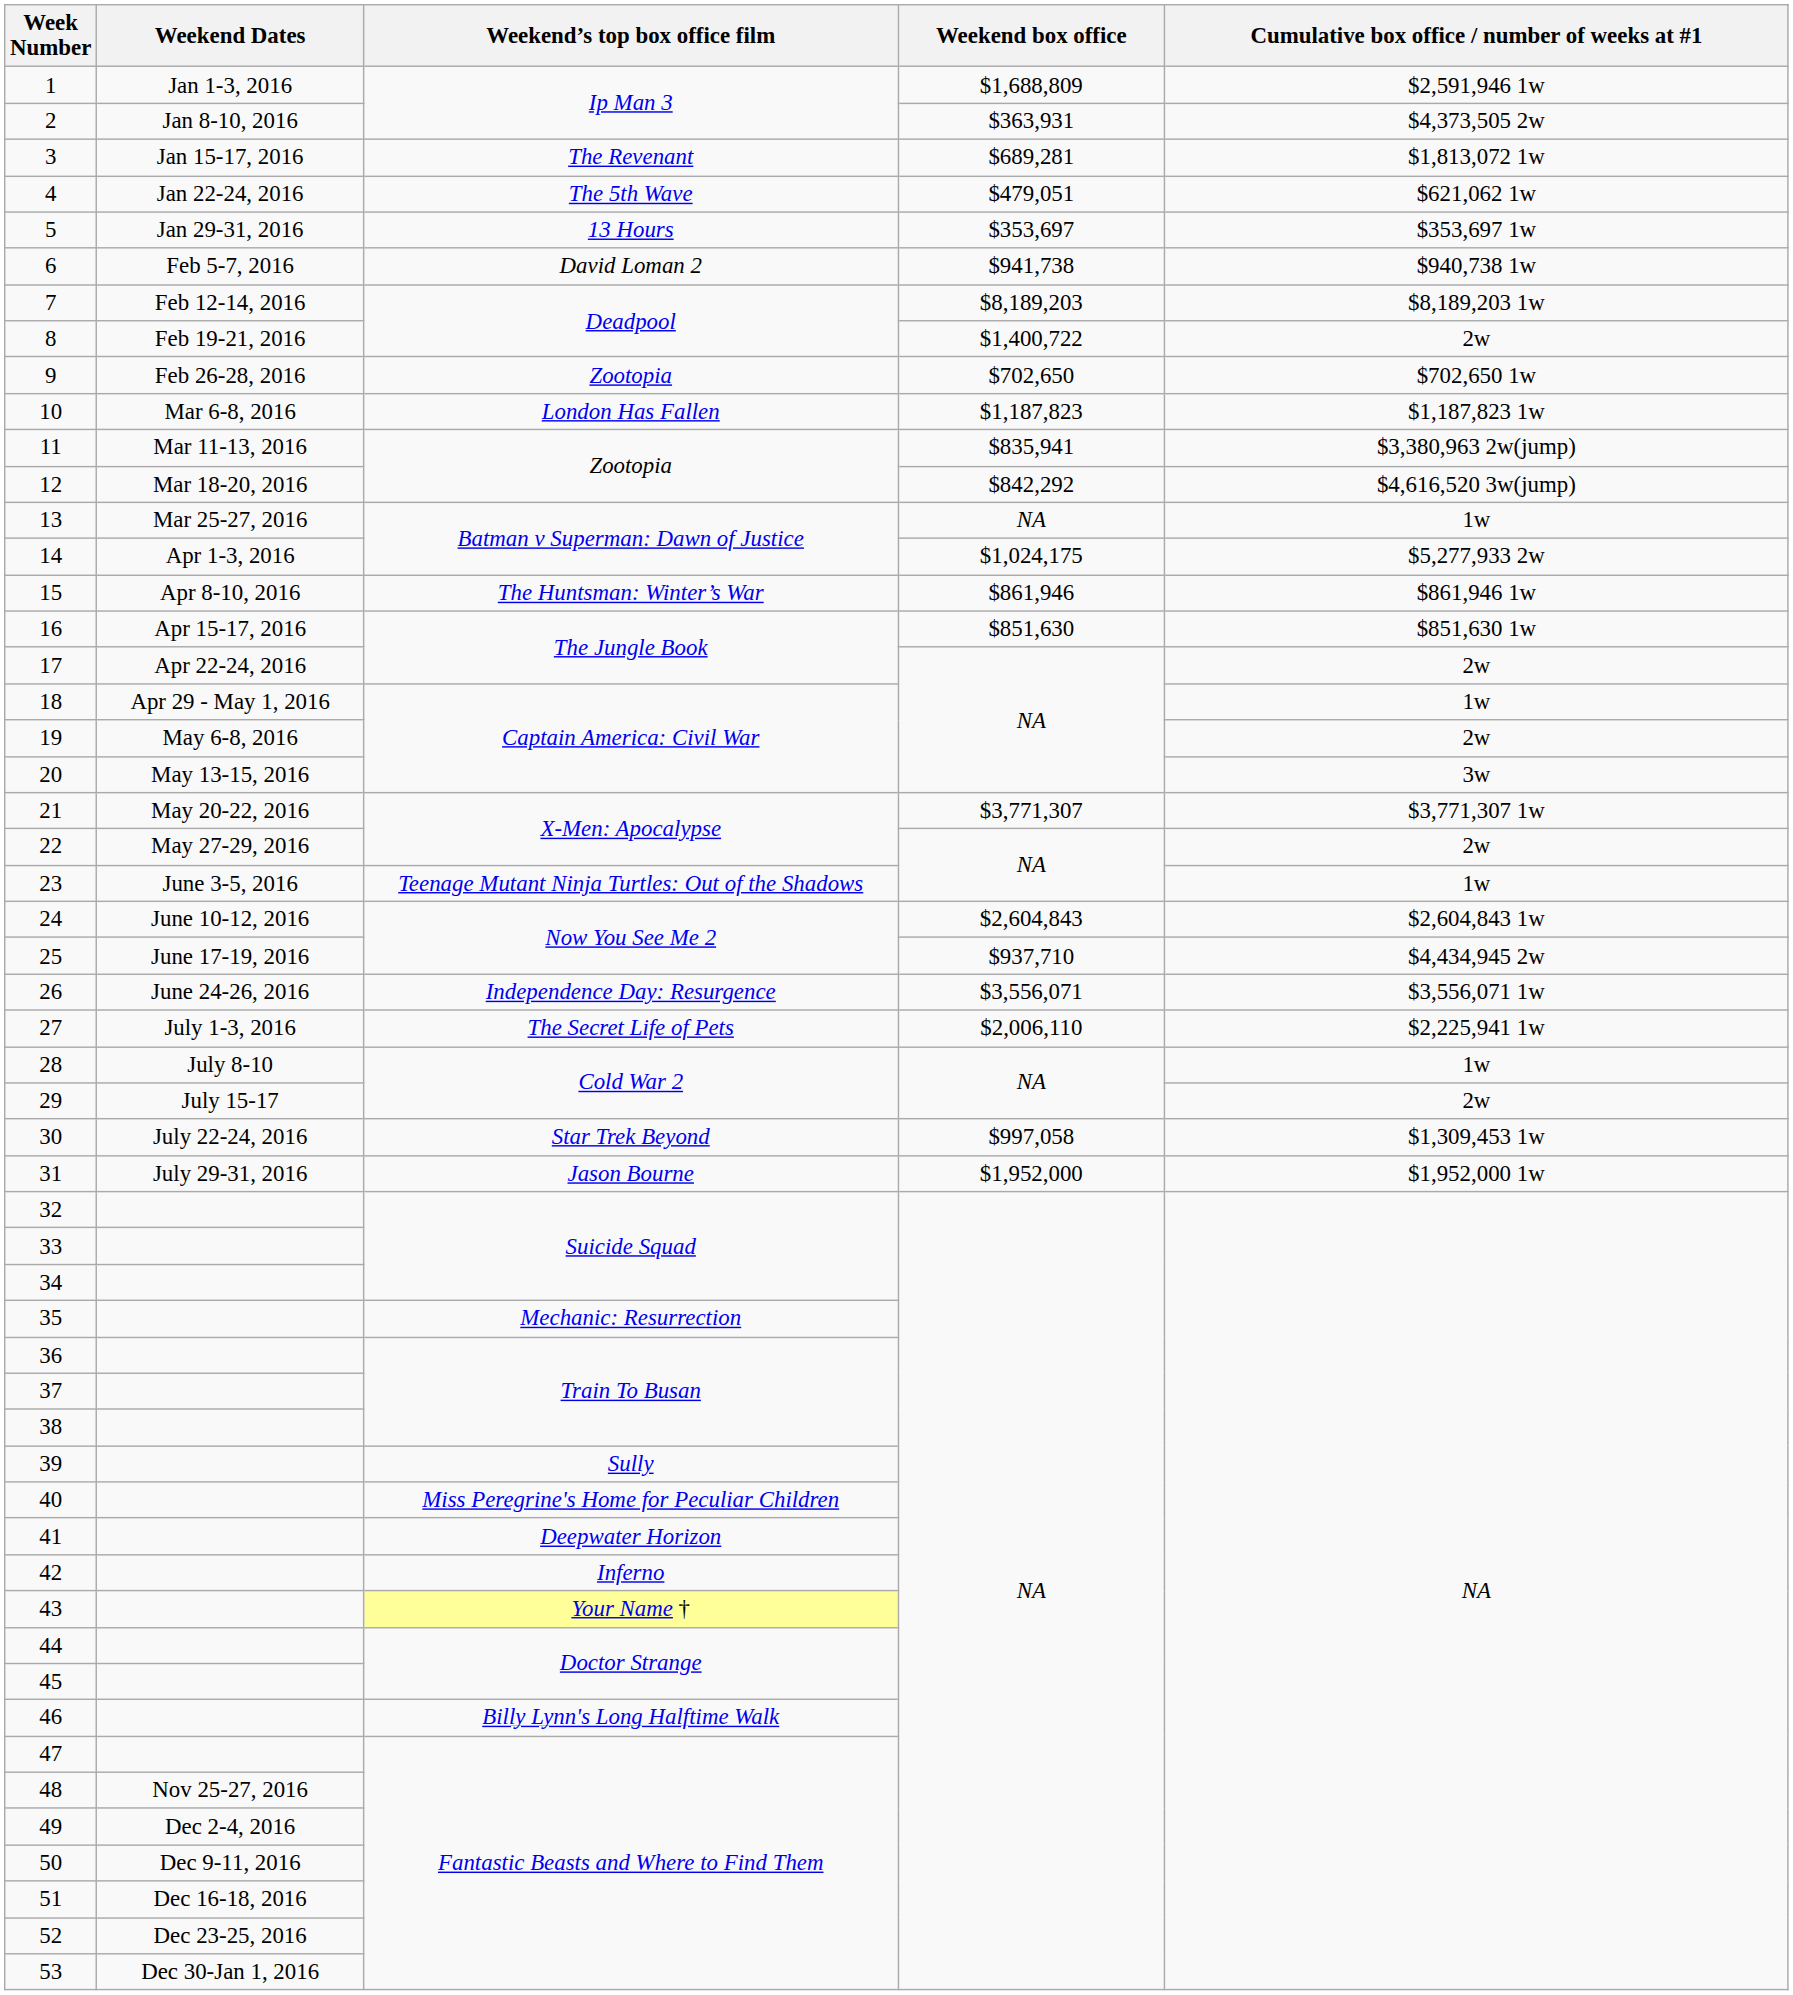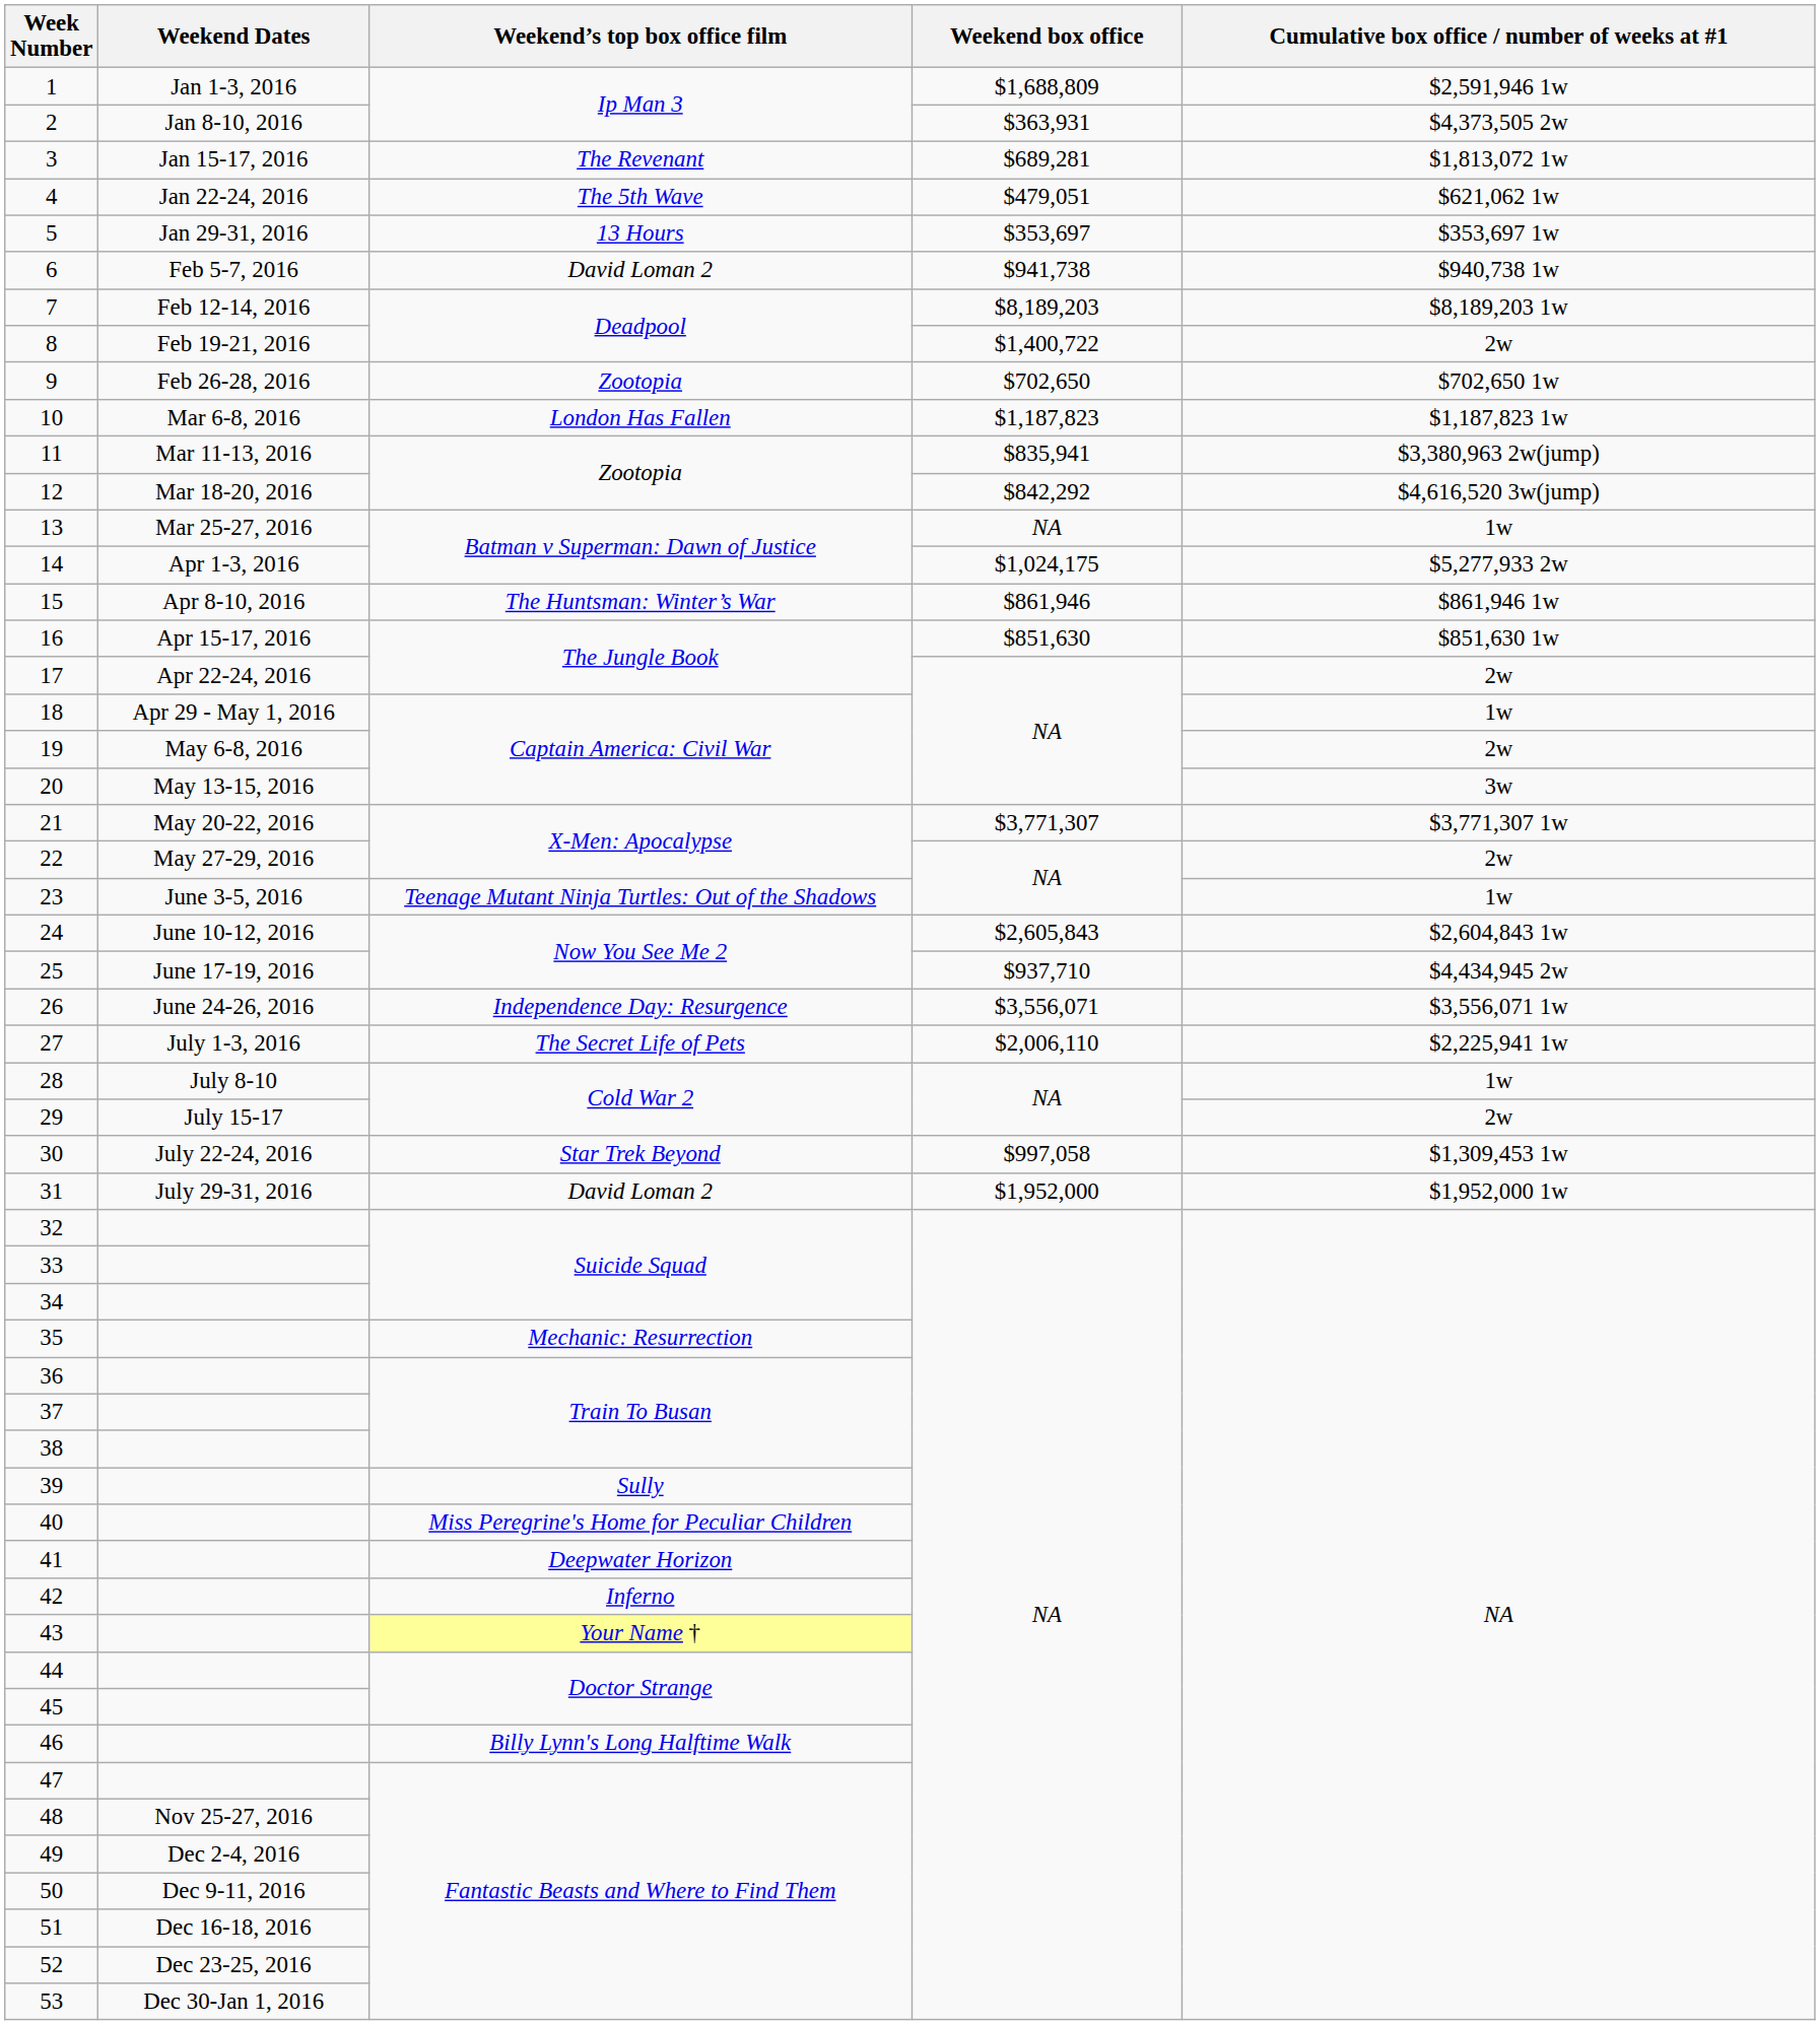 <table class="wikitable sortable" style="text-align:center">
 <tr>
 <th width="5%">Week Number</th>
 <th width="15%">Weekend Dates</th>
 <th width="30%">Weekend’s top box office film</th>
 <th width="15%">Weekend box office</th>
 <th width="35%">Cumulative box office / number of weeks at #1</th>
 </tr>
 <tr>
 <td>1</td>
 <td>Jan 1-3, 2016 </td>
 <td rowspan="2"><a href='#'><em>Ip Man 3</em></a></td>
 <td>$1,688,809</td>
 <td>$2,591,946 1w</td>
 </tr>
 <tr>
 <td>2</td>
 <td>Jan 8-10, 2016 </td>
 <td>$363,931</td>
 <td>$4,373,505 2w</td>
 </tr>
 <tr>
 <td>3</td>
 <td>Jan 15-17, 2016</td>
 <td><a href='#'><em>The Revenant</em></a></td>
 <td>$689,281</td>
 <td>$1,813,072 1w</td>
 </tr>
 <tr>
 <td>4</td>
 <td>Jan 22-24, 2016</td>
 <td><a href='#'><em>The 5th Wave</em></a></td>
 <td>$479,051</td>
 <td>$621,062 1w</td>
 </tr>
 <tr>
 <td>5</td>
 <td>Jan 29-31, 2016</td>
 <td><a href='#'><em>13 Hours</em></a></td>
 <td>$353,697</td>
 <td>$353,697 1w</td>
 </tr>
 <tr>
 <td>6</td>
 <td>Feb 5-7, 2016</td>
 <td><em>David Loman 2</em></td>
 <td>$941,738</td>
 <td>$940,738 1w</td>
 </tr>
 <tr>
 <td>7</td>
 <td>Feb 12-14, 2016</td>
 <td rowspan="2"><a href='#'><em>Deadpool</em></a></td>
 <td>$8,189,203</td>
 <td>$8,189,203 1w</td>
 </tr>
 <tr>
 <td>8</td>
 <td>Feb 19-21, 2016</td>
 <td>$1,400,722</td>
 <td>2w</td>
 </tr>
 <tr>
 <td>9</td>
 <td>Feb 26-28, 2016</td>
 <td><em><a href='#'>Zootopia</a></em></td>
 <td>$702,650</td>
 <td>$702,650 1w</td>
 </tr>
 <tr>
 <td>10</td>
 <td>Mar 6-8, 2016</td>
 <td><a href='#'><em>London Has Fallen</em></a></td>
 <td>$1,187,823</td>
 <td>$1,187,823 1w</td>
 </tr>
 <tr>
 <td>11</td>
 <td>Mar 11-13, 2016</td>
 <td rowspan="2"><em>Zootopia</em></td>
 <td>$835,941</td>
 <td>$3,380,963 2w(jump)</td>
 </tr>
 <tr>
 <td>12</td>
 <td>Mar 18-20, 2016</td>
 <td>$842,292</td>
 <td>$4,616,520 3w(jump)</td>
 </tr>
 <tr>
 <td>13</td>
 <td>Mar 25-27, 2016</td>
 <td rowspan="2"><a href='#'><em>Batman v Superman: Dawn of Justice</em></a></td>
 <td><em>NA</em></td>
 <td>1w</td>
 </tr>
 <tr>
 <td>14</td>
 <td>Apr 1-3, 2016</td>
 <td>$1,024,175</td>
 <td>$5,277,933 2w</td>
 </tr>
 <tr>
 <td>15</td>
 <td>Apr 8-10, 2016</td>
 <td><a href='#'><em>The Huntsman: Winter’s War</em></a></td>
 <td>$861,946</td>
 <td>$861,946 1w</td>
 </tr>
 <tr>
 <td>16</td>
 <td>Apr 15-17, 2016</td>
 <td rowspan="2"><a href='#'><em>The Jungle Book</em></a></td>
 <td>$851,630</td>
 <td>$851,630 1w</td>
 </tr>
 <tr>
 <td>17</td>
 <td>Apr 22-24, 2016</td>
 <td rowspan="4"><em>NA</em></td>
 <td>2w</td>
 </tr>
 <tr>
 <td>18</td>
 <td>Apr 29 - May 1, 2016</td>
 <td rowspan="3"><a href='#'><em>Captain America: Civil War</em></a></td>
 <td>1w</td>
 </tr>
 <tr>
 <td>19</td>
 <td>May 6-8, 2016</td>
 <td>2w</td>
 </tr>
 <tr>
 <td>20</td>
 <td>May 13-15, 2016</td>
 <td>3w</td>
 </tr>
 <tr>
 <td>21</td>
 <td>May 20-22, 2016</td>
 <td rowspan="2"><a href='#'><em>X-Men: Apocalypse</em></a></td>
 <td>$3,771,307</td>
 <td>$3,771,307 1w</td>
 </tr>
 <tr>
 <td>22</td>
 <td>May 27-29, 2016</td>
 <td rowspan="2"><em>NA</em></td>
 <td>2w</td>
 </tr>
 <tr>
 <td>23</td>
 <td>June 3-5, 2016</td>
 <td><a href='#'><em>Teenage Mutant Ninja Turtles: Out of the Shadows</em></a></td>
 <td>1w</td>
 </tr>
 <tr>
 <td>24</td>
 <td>June 10-12, 2016</td>
 <td rowspan="2"><a href='#'><em>Now You See Me 2</em></a></td>
-<td>$2,604,843</td>
+<td>$2,605,843</td>
 <td>$2,604,843 1w</td>
 </tr>
 <tr>
 <td>25</td>
 <td>June 17-19, 2016</td>
 <td>$937,710</td>
 <td>$4,434,945 2w</td>
 </tr>
 <tr>
 <td>26</td>
 <td>June 24-26, 2016</td>
 <td><a href='#'><em>Independence Day: Resurgence</em></a></td>
 <td>$3,556,071</td>
 <td>$3,556,071 1w</td>
 </tr>
 <tr>
 <td>27</td>
 <td>July 1-3, 2016</td>
 <td><a href='#'><em>The Secret Life of Pets</em></a></td>
 <td>$2,006,110</td>
 <td>$2,225,941 1w</td>
 </tr>
 <tr>
 <td>28</td>
 <td>July 8-10</td>
 <td rowspan="2"><a href='#'><em>Cold War 2</em></a></td>
 <td rowspan="2"><em>NA</em></td>
 <td>1w</td>
 </tr>
 <tr>
 <td>29</td>
 <td>July 15-17</td>
 <td>2w</td>
 </tr>
 <tr>
 <td>30</td>
 <td>July 22-24, 2016</td>
 <td><a href='#'><em>Star Trek Beyond</em></a></td>
 <td>$997,058</td>
 <td>$1,309,453 1w</td>
 </tr>
 <tr>
 <td>31</td>
 <td>July 29-31, 2016</td>
-<td><a href='#'><em>Jason Bourne</em></a></td>
+<td><em>David Loman 2</em></td>
 <td>$1,952,000</td>
 <td>$1,952,000 1w</td>
 </tr>
 <tr>
 <td>32</td>
 <td></td>
 <td rowspan="3"><a href='#'><em>Suicide Squad</em></a></td>
 <td rowspan="22"><em>NA</em></td>
 <td rowspan="22"><em>NA</em></td>
 </tr>
 <tr>
 <td>33</td>
 <td></td>
 </tr>
 <tr>
 <td>34</td>
 <td></td>
 </tr>
 <tr>
 <td>35</td>
 <td></td>
 <td><a href='#'><em>Mechanic: Resurrection</em></a></td>
 </tr>
 <tr>
 <td>36</td>
 <td></td>
 <td rowspan="3"><a href='#'><em>Train To Busan</em></a></td>
 </tr>
 <tr>
 <td>37</td>
 <td></td>
 </tr>
 <tr>
 <td>38</td>
 <td></td>
 </tr>
 <tr>
 <td>39</td>
 <td></td>
 <td><a href='#'><em>Sully</em></a></td>
 </tr>
 <tr>
 <td>40</td>
 <td></td>
 <td><a href='#'><em>Miss Peregrine's Home for Peculiar Children</em></a></td>
 </tr>
 <tr>
 <td>41</td>
 <td></td>
 <td><a href='#'><em>Deepwater Horizon</em></a></td>
 </tr>
 <tr>
 <td>42</td>
 <td></td>
 <td><a href='#'><em>Inferno</em></a></td>
 </tr>
 <tr>
 <td>43</td>
 <td></td>
 <td style="background-color:#FFFF99"><a href='#'><em>Your Name</em></a> †</td>
 </tr>
 <tr>
 <td>44</td>
 <td></td>
 <td rowspan="2"><a href='#'><em>Doctor Strange</em></a></td>
 </tr>
 <tr>
 <td>45</td>
 <td></td>
 </tr>
 <tr>
 <td>46</td>
 <td></td>
 <td><a href='#'><em>Billy Lynn's Long Halftime Walk</em></a></td>
 </tr>
 <tr>
 <td>47</td>
 <td></td>
 <td rowspan="7"><a href='#'><em>Fantastic Beasts and Where to Find Them</em></a></td>
 </tr>
 <tr>
 <td>48</td>
 <td>Nov 25-27, 2016</td>
 </tr>
 <tr>
 <td>49</td>
 <td>Dec 2-4, 2016</td>
 </tr>
 <tr>
 <td>50</td>
 <td>Dec 9-11, 2016</td>
 </tr>
 <tr>
 <td>51</td>
 <td>Dec 16-18, 2016</td>
 </tr>
 <tr>
 <td>52</td>
 <td>Dec 23-25, 2016</td>
 </tr>
 <tr>
 <td>53</td>
 <td>Dec 30-Jan 1, 2016</td>
 </tr>
 </table>
